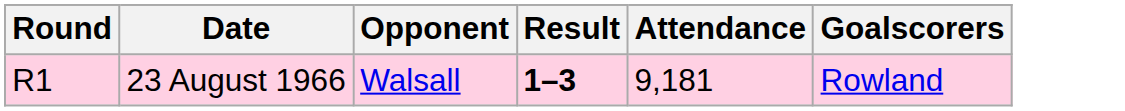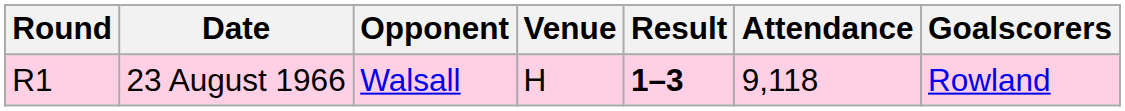 <table class="wikitable">
 <tr>
 <th>Round</th>
 <th>Date</th>
 <th>Opponent</th>
+<th>Venue</th>
 <th>Result</th>
 <th>Attendance</th>
 <th>Goalscorers</th>
 </tr>
 <tr style="background-color: #ffd0e3;">
 <td>R1</td>
 <td>23 August 1966</td>
 <td><a href='#'>Walsall</a></td>
+<td>H</td>
 <td><strong>1–3</strong></td>
-<td>9,181</td>
+<td>9,118</td>
 <td><a href='#'>Rowland</a></td>
 </tr>
 </table>
